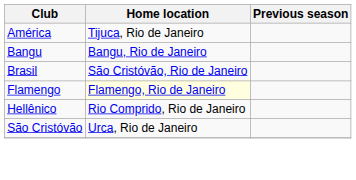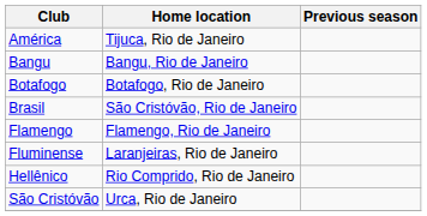 <table class="wikitable sortable">
 <tr>
 <th>Club</th>
 <th>Home location</th>
 <th>Previous season</th>
 </tr>
 <tr>
 <td><a href='#'>América</a></td>
 <td><a href='#'>Tijuca</a>, Rio de Janeiro</td>
 <td></td>
 </tr>
 <tr>
 <td><a href='#'>Bangu</a></td>
 <td><a href='#'>Bangu, Rio de Janeiro</a></td>
 <td></td>
 </tr>
 <tr>
+<td><a href='#'>Botafogo</a></td>
+<td><a href='#'>Botafogo</a>, Rio de Janeiro</td>
+<td></td>
+</tr>
+<tr>
 <td><a href='#'>Brasil</a></td>
 <td><a href='#'>São Cristóvão, Rio de Janeiro</a></td>
 <td></td>
 </tr>
 <tr>
 <td><a href='#'>Flamengo</a></td>
-<td style="background: lightyellow;"><a href='#'>Flamengo, Rio de Janeiro</a></td>
+<td><a href='#'>Flamengo, Rio de Janeiro</a></td>
+<td></td>
+</tr>
+<tr>
+<td><a href='#'>Fluminense</a></td>
+<td><a href='#'>Laranjeiras</a>, Rio de Janeiro</td>
 <td></td>
 </tr>
 <tr>
 <td><a href='#'>Hellênico</a></td>
 <td><a href='#'>Rio Comprido</a>, Rio de Janeiro</td>
 <td></td>
 </tr>
 <tr>
 <td><a href='#'>São Cristóvão</a></td>
 <td><a href='#'>Urca</a>, Rio de Janeiro</td>
 <td></td>
 </tr>
 <tr>
 </tr>
 </table>
